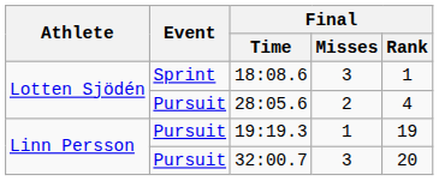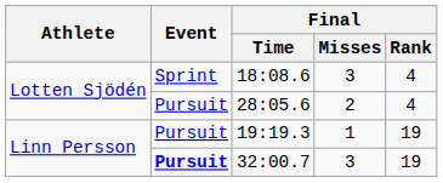 <table class="wikitable">
 <tr>
 <th rowspan="2">Athlete</th>
 <th rowspan="2">Event</th>
 <th colspan="3">Final</th>
 </tr>
 <tr>
 <th>Time</th>
 <th>Misses</th>
 <th>Rank</th>
 </tr>
 <tr>
 <td rowspan="2"><a href='#'>Lotten Sjödén</a></td>
 <td><a href='#'>Sprint</a></td>
 <td align="center">18:08.6</td>
 <td align="center">3</td>
-<td align="center">1</td>
+<td align="center">4</td>
 </tr>
 <tr>
 <td><a href='#'>Pursuit</a></td>
 <td align="center">28:05.6</td>
 <td align="center">2</td>
 <td align="center">4</td>
 </tr>
 <tr>
 <td rowspan="4"><a href='#'>Linn Persson</a></td>
 <td><a href='#'>Pursuit</a></td>
 <td align="center">19:19.3</td>
 <td align="center">1</td>
 <td align="center">19</td>
 </tr>
 <tr>
-<td><a href='#'>Pursuit</a></td>
+<td><strong><a href='#'>Pursuit</a></strong></td>
 <td align="center">32:00.7</td>
 <td align="center">3</td>
-<td align="center">20</td>
+<td align="center">19</td>
 </tr>
 </table>
